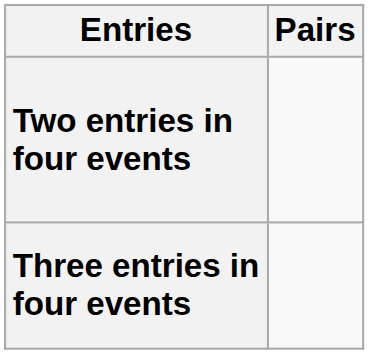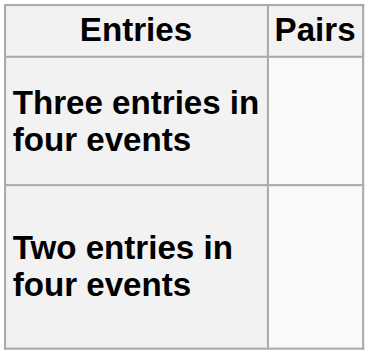 <table class="wikitable unsortable" style="text-align:left">
 <tr>
 <th scope="col">Entries</th>
 <th scope="col">Pairs</th>
 </tr>
 <tr>
+<th scope="row" style="text-align:left">Three entries in<br>four events</th>
+<td valign="top"><br><br><br></td>
+</tr>
+<tr>
 <th scope="row" style="text-align:left">Two entries in<br>four events</th>
 <td valign="top"><br><br><br><br></td>
 </tr>
-<tr>
-<th scope="row" style="text-align:left">Three entries in<br>four events</th>
-<td valign="top"><br><br><br></td>
-</tr>
 </table>
